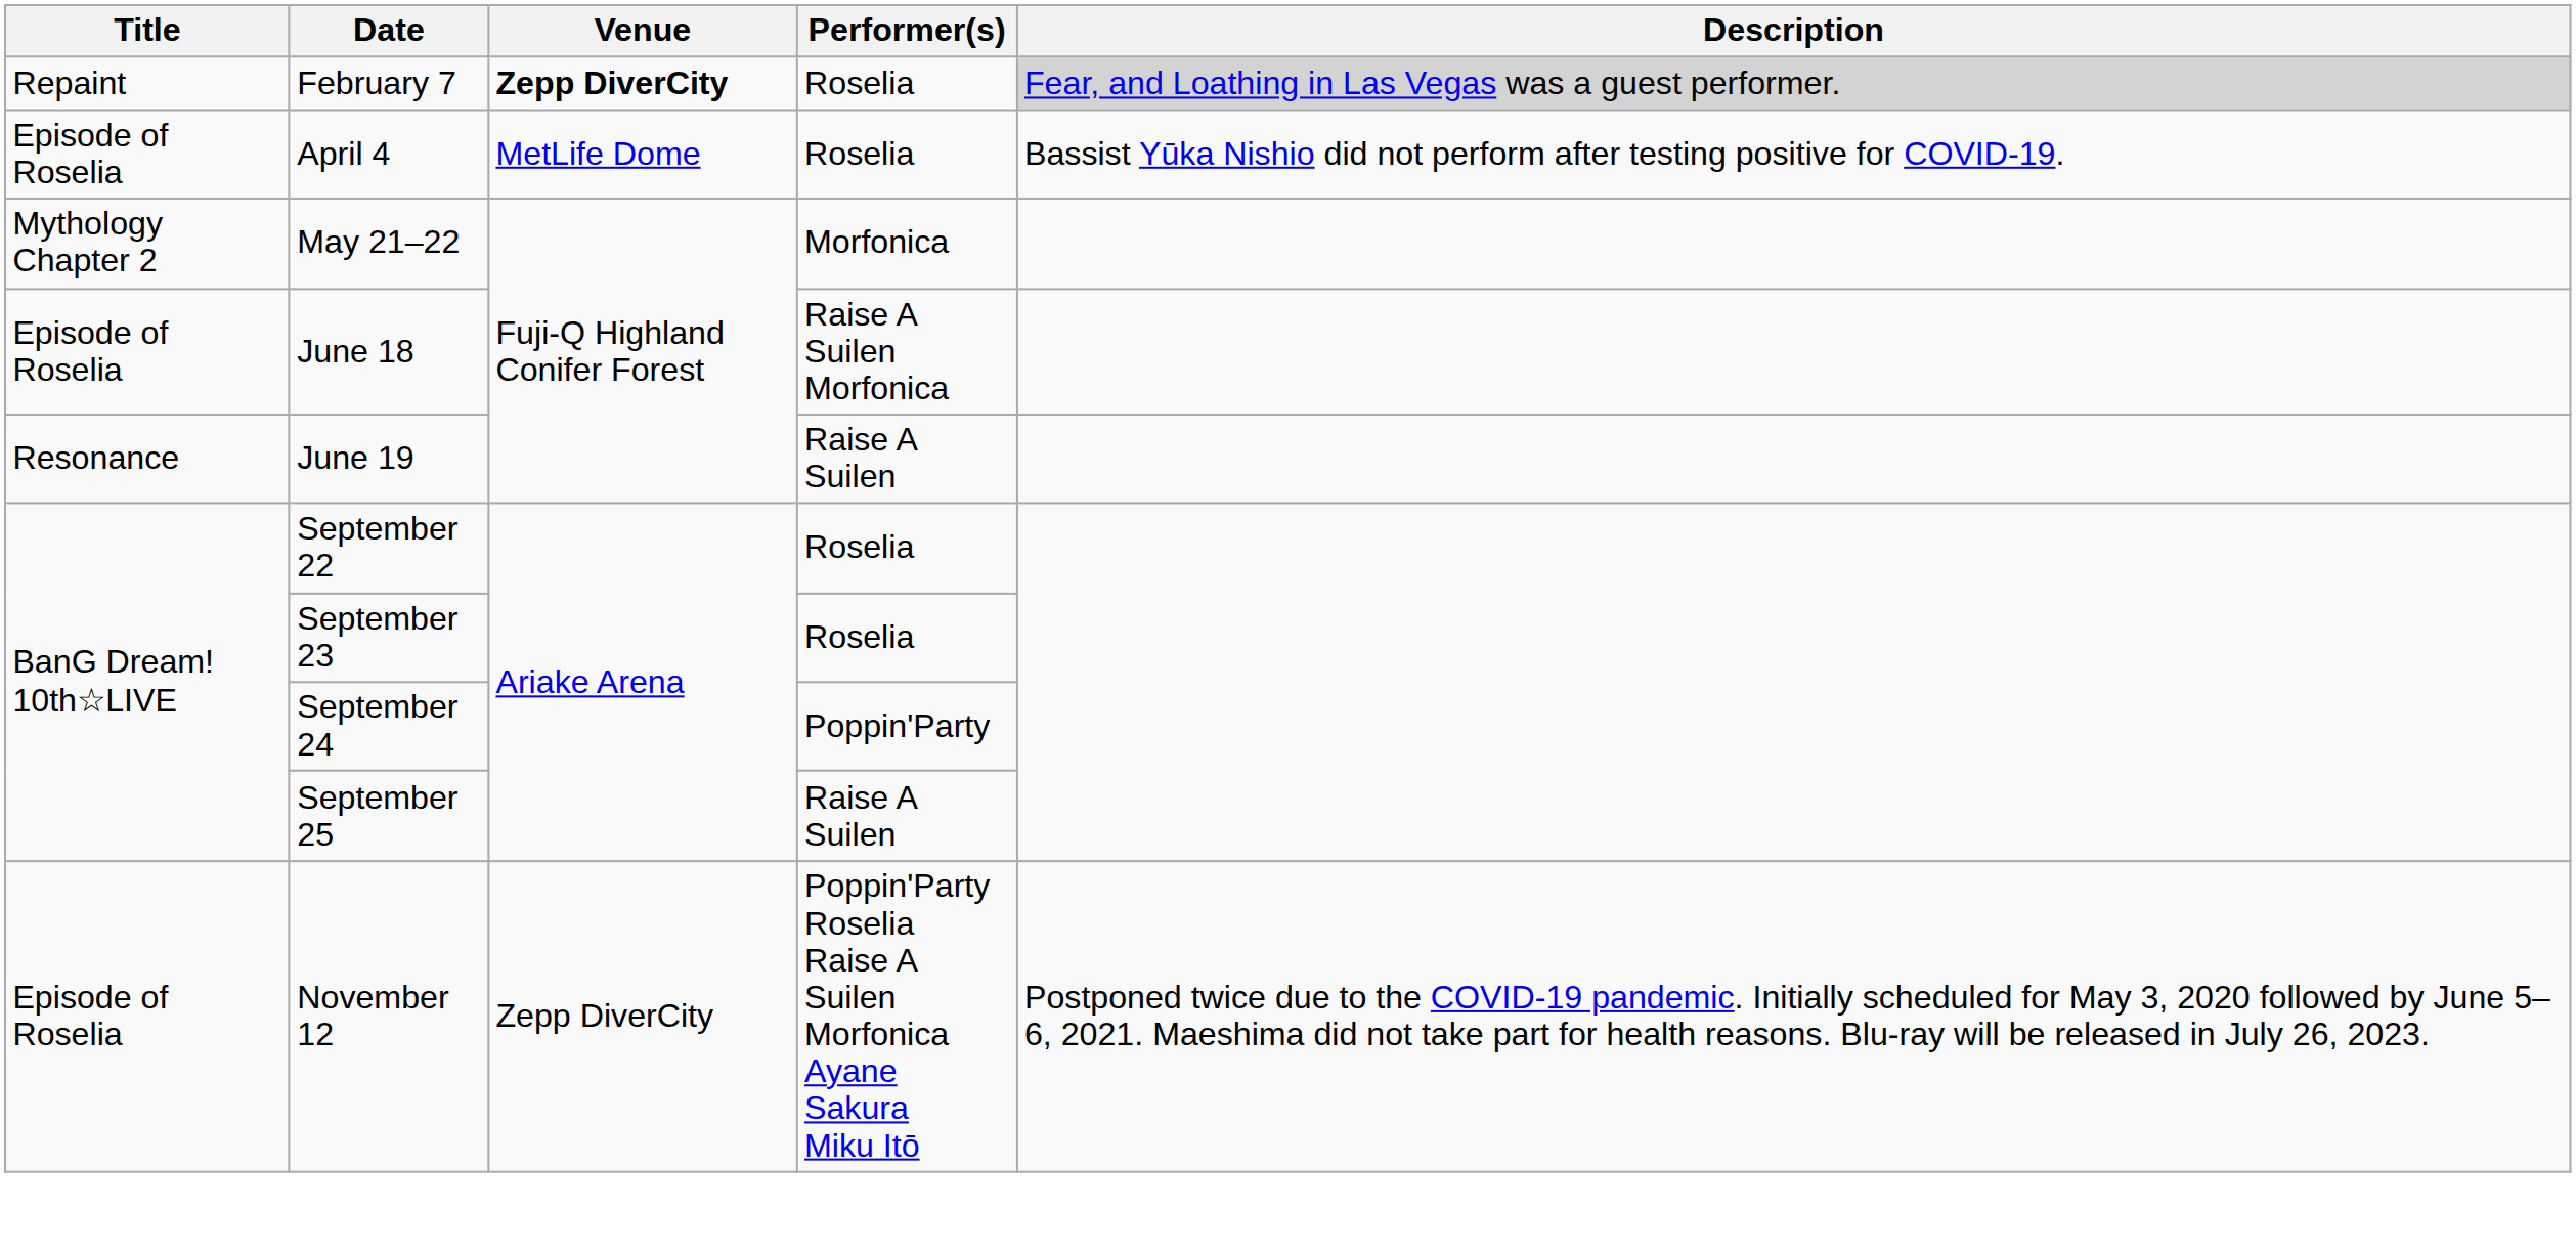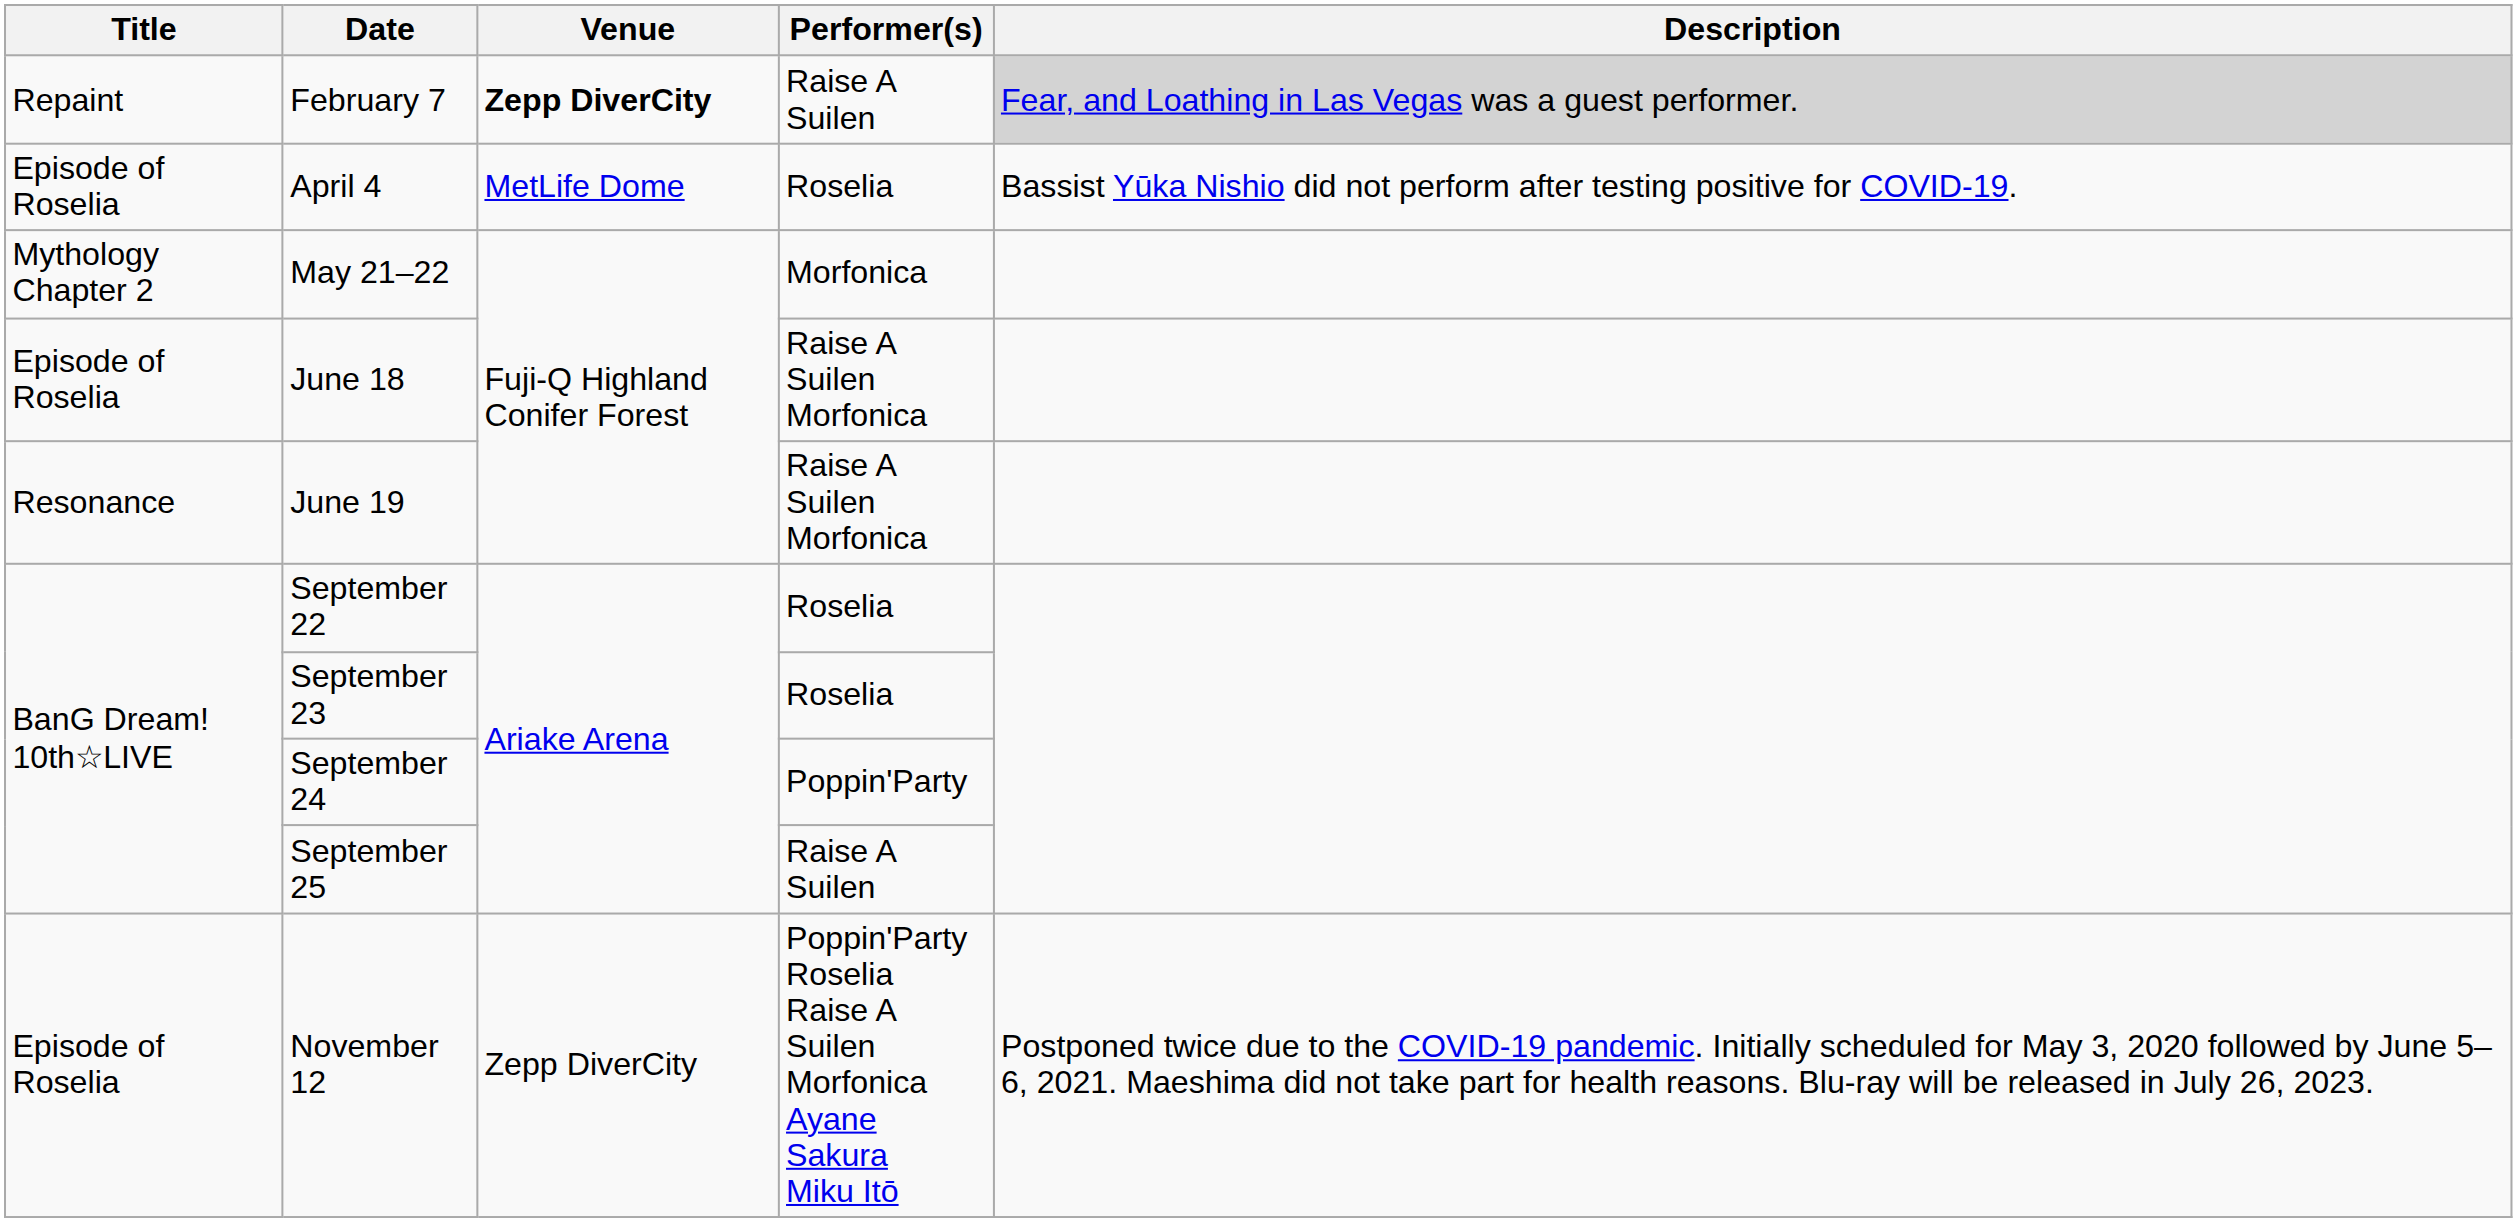 <table class="wikitable" text-align: center>
 <tr>
 <th>Title</th>
 <th>Date</th>
 <th>Venue</th>
 <th>Performer(s)</th>
 <th>Description</th>
 </tr>
 <tr>
 <td>Repaint</td>
 <td>February 7</td>
 <td><strong>Zepp DiverCity</strong></td>
-<td>Roselia</td>
+<td>Raise A Suilen</td>
 <td style="background: lightgrey;"><a href='#'>Fear, and Loathing in Las Vegas</a> was a guest performer.</td>
 </tr>
 <tr>
 <td>Episode of Roselia</td>
 <td>April 4</td>
 <td><a href='#'>MetLife Dome</a></td>
 <td>Roselia</td>
 <td>Bassist <a href='#'>Yūka Nishio</a> did not perform after testing positive for <a href='#'>COVID-19</a>.</td>
 </tr>
 <tr>
 <td>Mythology Chapter 2</td>
 <td>May 21–22</td>
 <td rowspan=3>Fuji-Q Highland Conifer Forest</td>
 <td>Morfonica</td>
 <td></td>
 </tr>
 <tr>
 <td>Episode of Roselia</td>
 <td>June 18</td>
 <td>Raise A Suilen<br>Morfonica</td>
 <td></td>
 </tr>
 <tr>
 <td>Resonance</td>
 <td>June 19</td>
-<td>Raise A Suilen</td>
+<td>Raise A Suilen<br>Morfonica</td>
 <td></td>
 </tr>
 <tr>
 <td rowspan=4>BanG Dream! 10th☆LIVE</td>
 <td>September 22</td>
 <td rowspan=4><a href='#'>Ariake Arena</a></td>
 <td>Roselia</td>
 <td rowspan=4></td>
 </tr>
 <tr>
 <td>September 23</td>
 <td>Roselia</td>
 </tr>
 <tr>
 <td>September 24</td>
 <td>Poppin'Party</td>
 </tr>
 <tr>
 <td>September 25</td>
 <td>Raise A Suilen</td>
 </tr>
 <tr>
 <td>Episode of Roselia</td>
 <td>November 12</td>
 <td>Zepp DiverCity</td>
 <td>Poppin'Party<br>Roselia<br>Raise A Suilen<br>Morfonica<br><a href='#'>Ayane Sakura</a><br><a href='#'>Miku Itō</a></td>
 <td>Postponed twice due to the <a href='#'>COVID-19 pandemic</a>. Initially scheduled for May 3, 2020 followed by June 5–6, 2021. Maeshima did not take part for health reasons. Blu-ray will be released in July 26, 2023.</td>
 </tr>
 </table>
